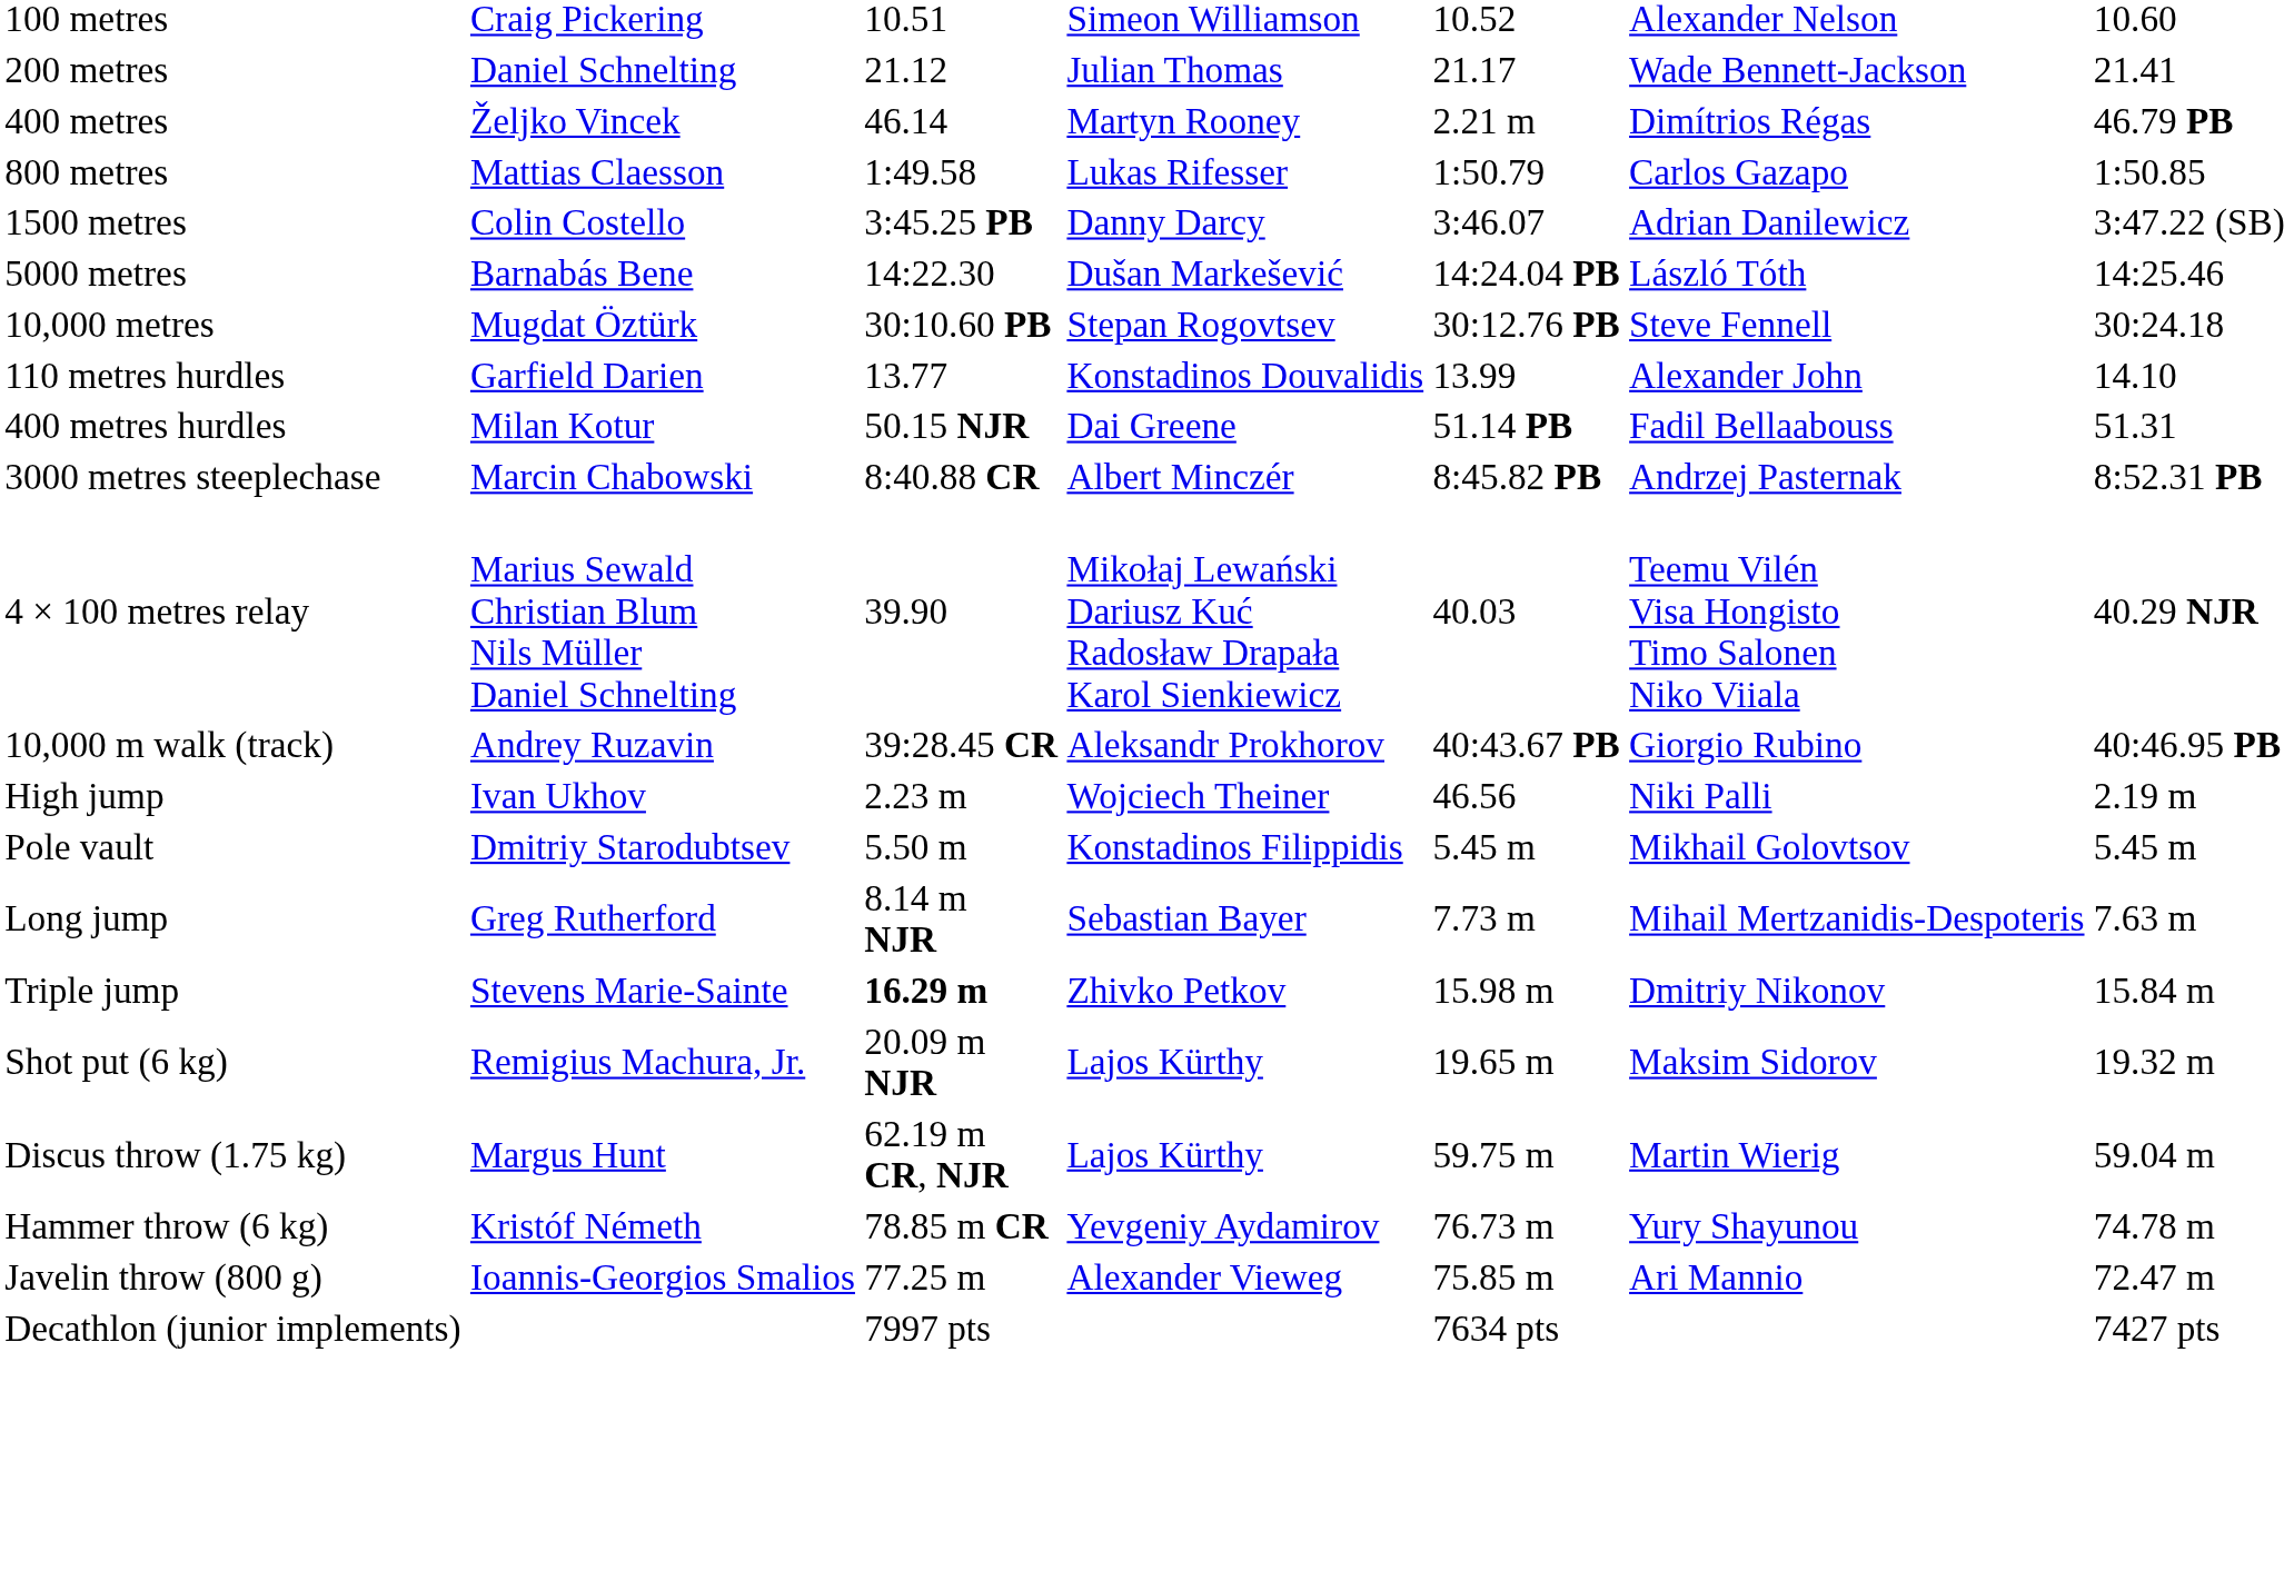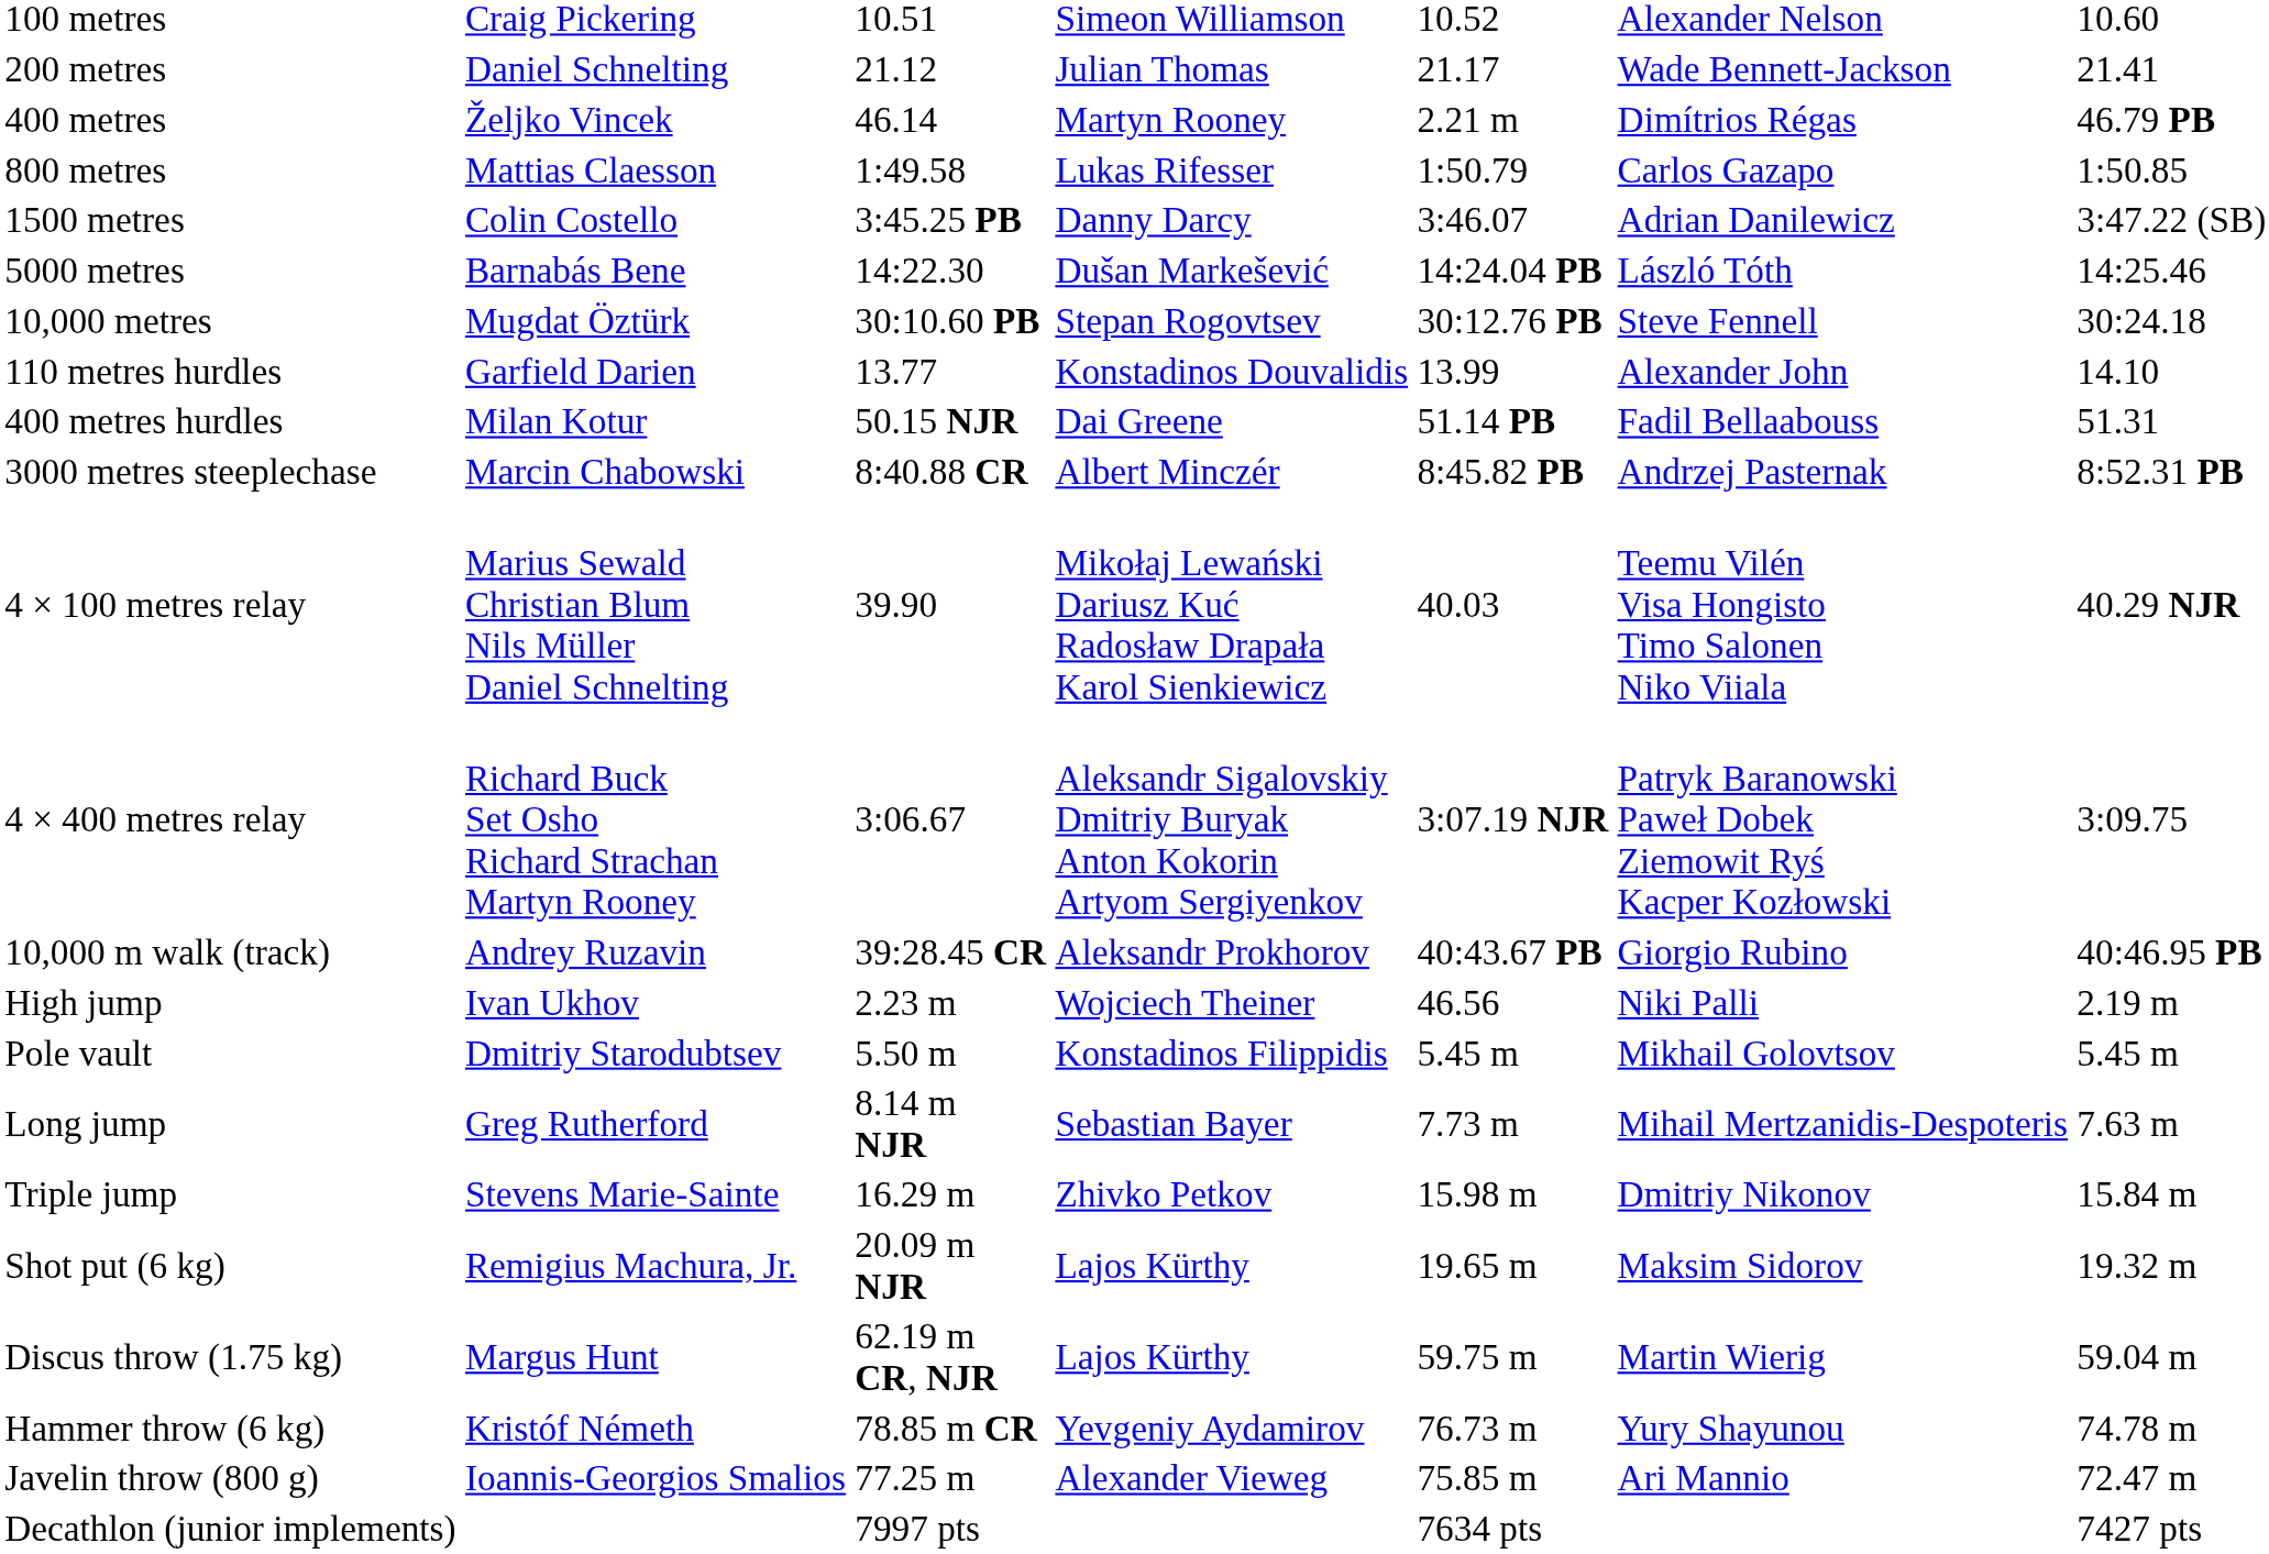 <table>
 <tr>
 <td>100 metres</td>
 <td><a href='#'>Craig Pickering</a><br></td>
 <td>10.51</td>
 <td><a href='#'>Simeon Williamson</a><br></td>
 <td>10.52</td>
 <td><a href='#'>Alexander Nelson</a><br></td>
 <td>10.60</td>
 </tr>
 <tr>
 <td>200 metres</td>
 <td><a href='#'>Daniel Schnelting</a><br></td>
 <td>21.12</td>
 <td><a href='#'>Julian Thomas</a><br></td>
 <td>21.17</td>
 <td><a href='#'>Wade Bennett-Jackson</a><br></td>
 <td>21.41</td>
 </tr>
 <tr>
 <td>400 metres</td>
 <td><a href='#'>Željko Vincek</a><br></td>
 <td>46.14</td>
 <td><a href='#'>Martyn Rooney</a><br></td>
 <td>2.21 m</td>
 <td><a href='#'>Dimítrios Régas</a><br></td>
 <td>46.79 <strong>PB</strong></td>
 </tr>
 <tr>
 <td>800 metres</td>
 <td><a href='#'>Mattias Claesson</a><br></td>
 <td>1:49.58</td>
 <td><a href='#'>Lukas Rifesser</a><br></td>
 <td>1:50.79</td>
 <td><a href='#'>Carlos Gazapo</a><br></td>
 <td>1:50.85</td>
 </tr>
 <tr>
 <td>1500 metres</td>
 <td><a href='#'>Colin Costello</a><br></td>
 <td>3:45.25 <strong>PB</strong></td>
 <td><a href='#'>Danny Darcy</a><br></td>
 <td>3:46.07</td>
 <td><a href='#'>Adrian Danilewicz</a><br></td>
 <td>3:47.22 (SB)</td>
 </tr>
 <tr>
 <td>5000 metres</td>
 <td><a href='#'>Barnabás Bene</a><br></td>
 <td>14:22.30</td>
 <td><a href='#'>Dušan Markešević</a><br></td>
 <td>14:24.04 <strong>PB</strong></td>
 <td><a href='#'>László Tóth</a><br></td>
 <td>14:25.46</td>
 </tr>
 <tr>
 <td>10,000 metres</td>
 <td><a href='#'>Mugdat Öztürk</a><br></td>
 <td>30:10.60 <strong>PB</strong></td>
 <td><a href='#'>Stepan Rogovtsev</a><br></td>
 <td>30:12.76 <strong>PB</strong></td>
 <td><a href='#'>Steve Fennell</a><br></td>
 <td>30:24.18</td>
 </tr>
 <tr>
 <td>110 metres hurdles</td>
 <td><a href='#'>Garfield Darien</a><br></td>
 <td>13.77</td>
 <td><a href='#'>Konstadinos Douvalidis</a><br></td>
 <td>13.99</td>
 <td><a href='#'>Alexander John</a><br></td>
 <td>14.10</td>
 </tr>
 <tr>
 <td>400 metres hurdles</td>
 <td><a href='#'>Milan Kotur</a><br></td>
 <td>50.15 <strong>NJR</strong></td>
 <td><a href='#'>Dai Greene</a><br></td>
 <td>51.14 <strong>PB</strong></td>
 <td><a href='#'>Fadil Bellaabouss</a><br></td>
 <td>51.31</td>
 </tr>
 <tr>
 <td>3000 metres steeplechase</td>
 <td><a href='#'>Marcin Chabowski</a><br></td>
 <td>8:40.88 <strong>CR</strong></td>
 <td><a href='#'>Albert Minczér</a><br></td>
 <td>8:45.82 <strong>PB</strong></td>
 <td><a href='#'>Andrzej Pasternak</a><br></td>
 <td>8:52.31 <strong>PB</strong></td>
 </tr>
 <tr>
 <td>4 × 100 metres relay</td>
 <td><br><a href='#'>Marius Sewald</a><br><a href='#'>Christian Blum</a><br><a href='#'>Nils Müller</a><br><a href='#'>Daniel Schnelting</a></td>
 <td>39.90</td>
 <td><br><a href='#'>Mikołaj Lewański</a><br><a href='#'>Dariusz Kuć</a><br><a href='#'>Radosław Drapała</a><br><a href='#'>Karol Sienkiewicz</a></td>
 <td>40.03</td>
 <td><br><a href='#'>Teemu Vilén</a><br><a href='#'>Visa Hongisto</a><br><a href='#'>Timo Salonen</a><br><a href='#'>Niko Viiala</a></td>
 <td>40.29 <strong>NJR</strong></td>
 </tr>
 <tr>
+<td>4 × 400 metres relay</td>
+<td><br><a href='#'>Richard Buck</a><br><a href='#'>Set Osho</a><br><a href='#'>Richard Strachan</a><br><a href='#'>Martyn Rooney</a></td>
+<td>3:06.67</td>
+<td><br><a href='#'>Aleksandr Sigalovskiy</a><br><a href='#'>Dmitriy Buryak</a><br><a href='#'>Anton Kokorin</a><br><a href='#'>Artyom Sergiyenkov</a></td>
+<td>3:07.19 <strong>NJR</strong></td>
+<td><br><a href='#'>Patryk Baranowski</a><br><a href='#'>Paweł Dobek</a><br><a href='#'>Ziemowit Ryś</a><br><a href='#'>Kacper Kozłowski</a></td>
+<td>3:09.75</td>
+</tr>
+<tr>
 <td>10,000 m walk (track)</td>
 <td><a href='#'>Andrey Ruzavin</a><br></td>
 <td>39:28.45 <strong>CR</strong></td>
 <td><a href='#'>Aleksandr Prokhorov</a><br></td>
 <td>40:43.67 <strong>PB</strong></td>
 <td><a href='#'>Giorgio Rubino</a><br></td>
 <td>40:46.95 <strong>PB</strong></td>
 </tr>
 <tr>
 <td>High jump</td>
 <td><a href='#'>Ivan Ukhov</a><br></td>
 <td>2.23 m</td>
 <td><a href='#'>Wojciech Theiner</a><br></td>
 <td>46.56</td>
 <td><a href='#'>Niki Palli</a><br></td>
 <td>2.19 m</td>
 </tr>
 <tr>
 <td>Pole vault</td>
 <td><a href='#'>Dmitriy Starodubtsev</a><br></td>
 <td>5.50 m</td>
 <td><a href='#'>Konstadinos Filippidis</a><br></td>
 <td>5.45 m</td>
 <td><a href='#'>Mikhail Golovtsov</a><br></td>
 <td>5.45 m</td>
 </tr>
 <tr>
 <td>Long jump</td>
 <td><a href='#'>Greg Rutherford</a><br></td>
 <td>8.14 m<br><strong>NJR</strong></td>
 <td><a href='#'>Sebastian Bayer</a><br></td>
 <td>7.73 m</td>
 <td><a href='#'>Mihail Mertzanidis-Despoteris</a><br></td>
 <td>7.63 m</td>
 </tr>
 <tr>
 <td>Triple jump</td>
 <td><a href='#'>Stevens Marie-Sainte</a><br></td>
-<td><strong>16.29 m</strong></td>
+<td>16.29 m</td>
 <td><a href='#'>Zhivko Petkov</a><br></td>
 <td>15.98 m</td>
 <td><a href='#'>Dmitriy Nikonov</a><br></td>
 <td>15.84 m</td>
 </tr>
 <tr>
 <td>Shot put (6 kg)</td>
 <td><a href='#'>Remigius Machura, Jr.</a><br></td>
 <td>20.09 m<br><strong>NJR</strong></td>
 <td><a href='#'>Lajos Kürthy</a><br></td>
 <td>19.65 m</td>
 <td><a href='#'>Maksim Sidorov</a><br></td>
 <td>19.32 m</td>
 </tr>
 <tr>
 <td>Discus throw (1.75 kg)</td>
 <td><a href='#'>Margus Hunt</a><br></td>
 <td>62.19 m<br><strong>CR</strong>, <strong>NJR</strong></td>
 <td><a href='#'>Lajos Kürthy</a><br></td>
 <td>59.75 m</td>
 <td><a href='#'>Martin Wierig</a><br></td>
 <td>59.04 m</td>
 </tr>
 <tr>
 <td>Hammer throw (6 kg)</td>
 <td><a href='#'>Kristóf Németh</a><br></td>
 <td>78.85 m <strong>CR</strong></td>
 <td><a href='#'>Yevgeniy Aydamirov</a><br></td>
 <td>76.73 m</td>
 <td><a href='#'>Yury Shayunou</a><br></td>
 <td>74.78 m</td>
 </tr>
 <tr>
 <td>Javelin throw (800 g)</td>
 <td><a href='#'>Ioannis-Georgios Smalios</a><br></td>
 <td>77.25 m</td>
 <td><a href='#'>Alexander Vieweg</a><br></td>
 <td>75.85 m</td>
 <td><a href='#'>Ari Mannio</a><br></td>
 <td>72.47 m</td>
 </tr>
 <tr>
 <td>Decathlon (junior implements)</td>
 <td></td>
 <td>7997 pts</td>
 <td></td>
 <td>7634 pts</td>
 <td></td>
 <td>7427 pts</td>
 </tr>
 </table>
